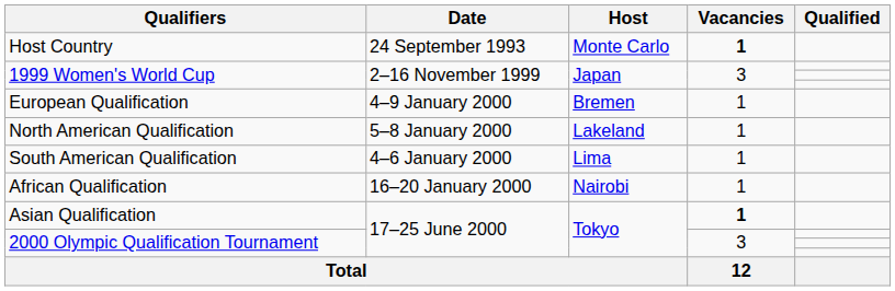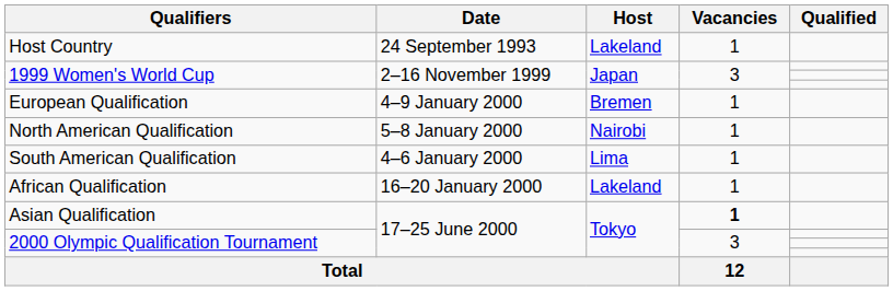 <table class="wikitable" width=800>
 <tr>
 <th>Qualifiers</th>
 <th>Date</th>
 <th>Host</th>
 <th>Vacancies</th>
 <th>Qualified</th>
 </tr>
 <tr>
 <td>Host Country</td>
 <td>24 September 1993</td>
-<td> <a href='#'>Monte Carlo</a></td>
-<td align="center"><strong>1</strong></td>
+<td> <a href='#'>Lakeland</a></td>
+<td align="center">1</td>
 <td></td>
 </tr>
 <tr>
 <td rowspan=3><a href='#'>1999 Women's World Cup</a></td>
 <td rowspan=3>2–16 November 1999</td>
 <td rowspan=3> <a href='#'>Japan</a></td>
 <td align="center" rowspan=3>3</td>
 <td></td>
 </tr>
 <tr>
 <td></td>
 </tr>
 <tr>
 <td></td>
 </tr>
 <tr>
 <td>European Qualification</td>
 <td>4–9 January 2000</td>
 <td> <a href='#'>Bremen</a></td>
 <td align="center">1</td>
 <td></td>
 </tr>
 <tr>
 <td>North American Qualification</td>
 <td>5–8 January 2000</td>
-<td> <a href='#'>Lakeland</a></td>
+<td> <a href='#'>Nairobi</a></td>
 <td align="center">1</td>
 <td></td>
 </tr>
 <tr>
 <td>South American Qualification</td>
 <td>4–6 January 2000</td>
 <td> <a href='#'>Lima</a></td>
 <td align="center">1</td>
 <td></td>
 </tr>
 <tr>
 <td>African Qualification</td>
 <td>16–20 January 2000</td>
-<td> <a href='#'>Nairobi</a></td>
+<td> <a href='#'>Lakeland</a></td>
 <td align="center">1</td>
 <td></td>
 </tr>
 <tr>
 <td>Asian Qualification</td>
 <td rowspan="4">17–25 June 2000</td>
 <td rowspan="4"> <a href='#'>Tokyo</a></td>
 <td align="center"><strong>1</strong></td>
 <td></td>
 </tr>
 <tr>
 <td rowspan=3><a href='#'>2000 Olympic Qualification Tournament</a></td>
 <td rowspan="3" align="center">3</td>
 <td></td>
 </tr>
 <tr>
 <td></td>
 </tr>
 <tr>
 <td></td>
 </tr>
 <tr>
 <th colspan="3">Total</th>
 <th>12</th>
 <th></th>
 </tr>
 </table>
